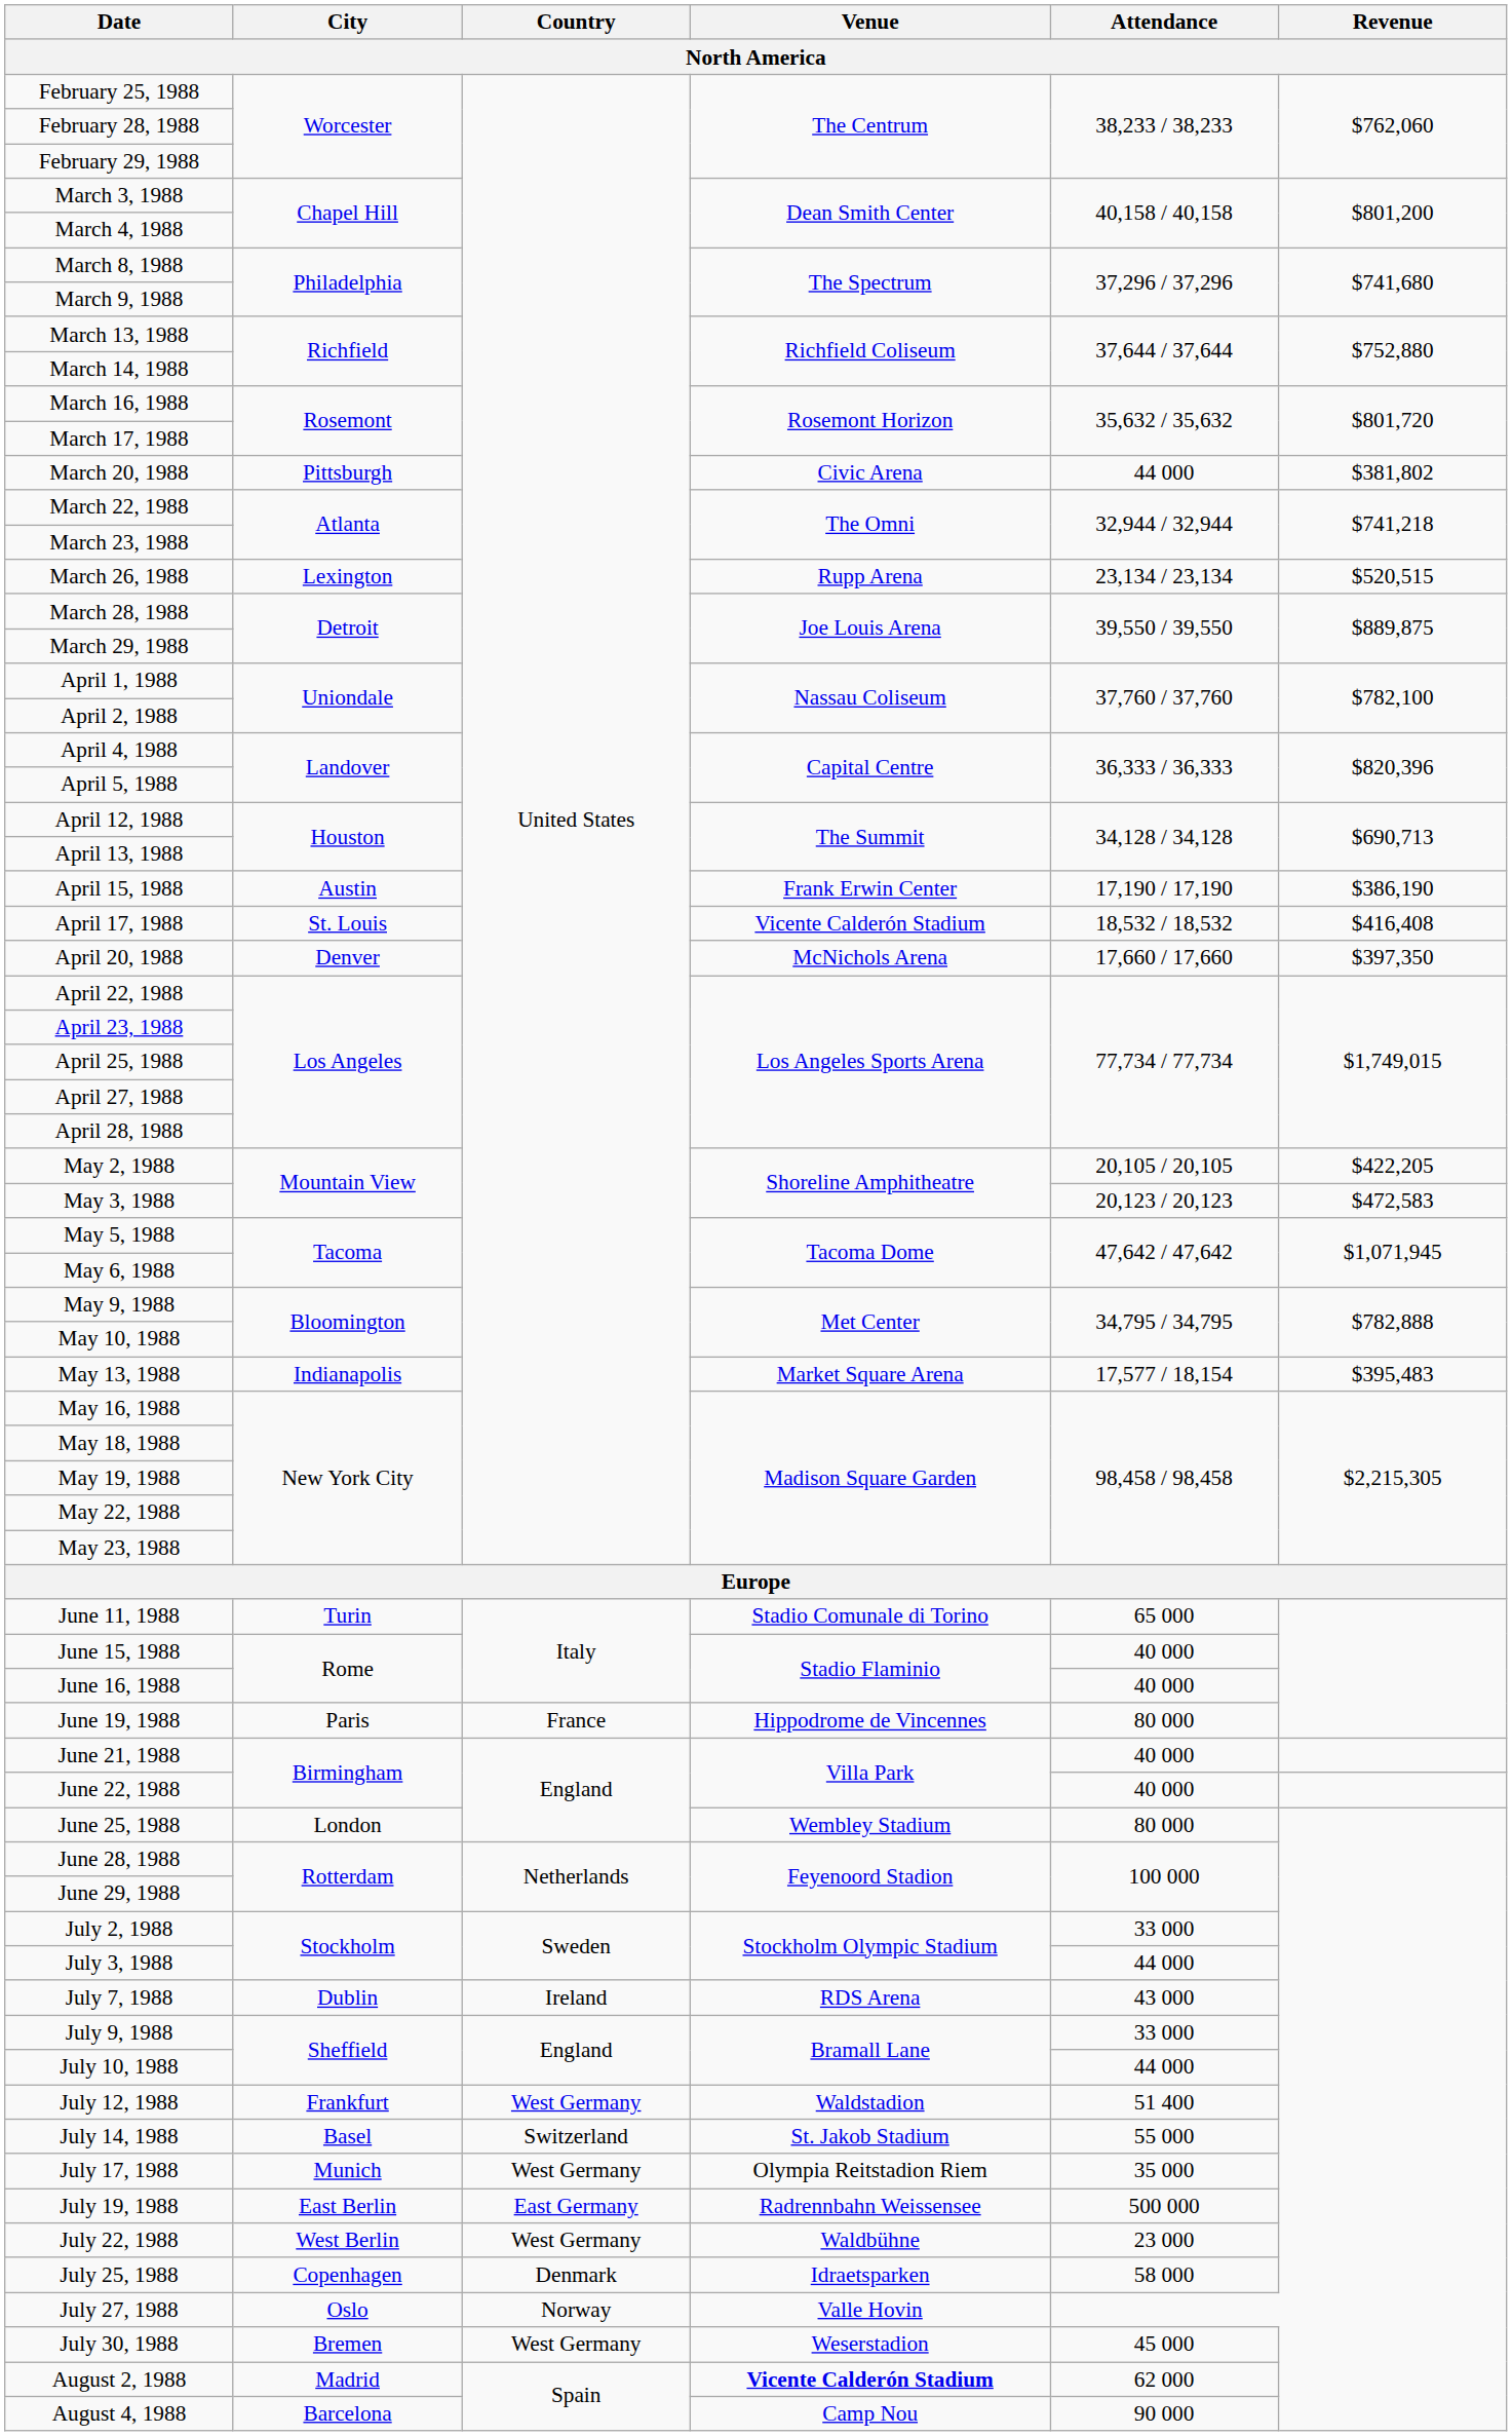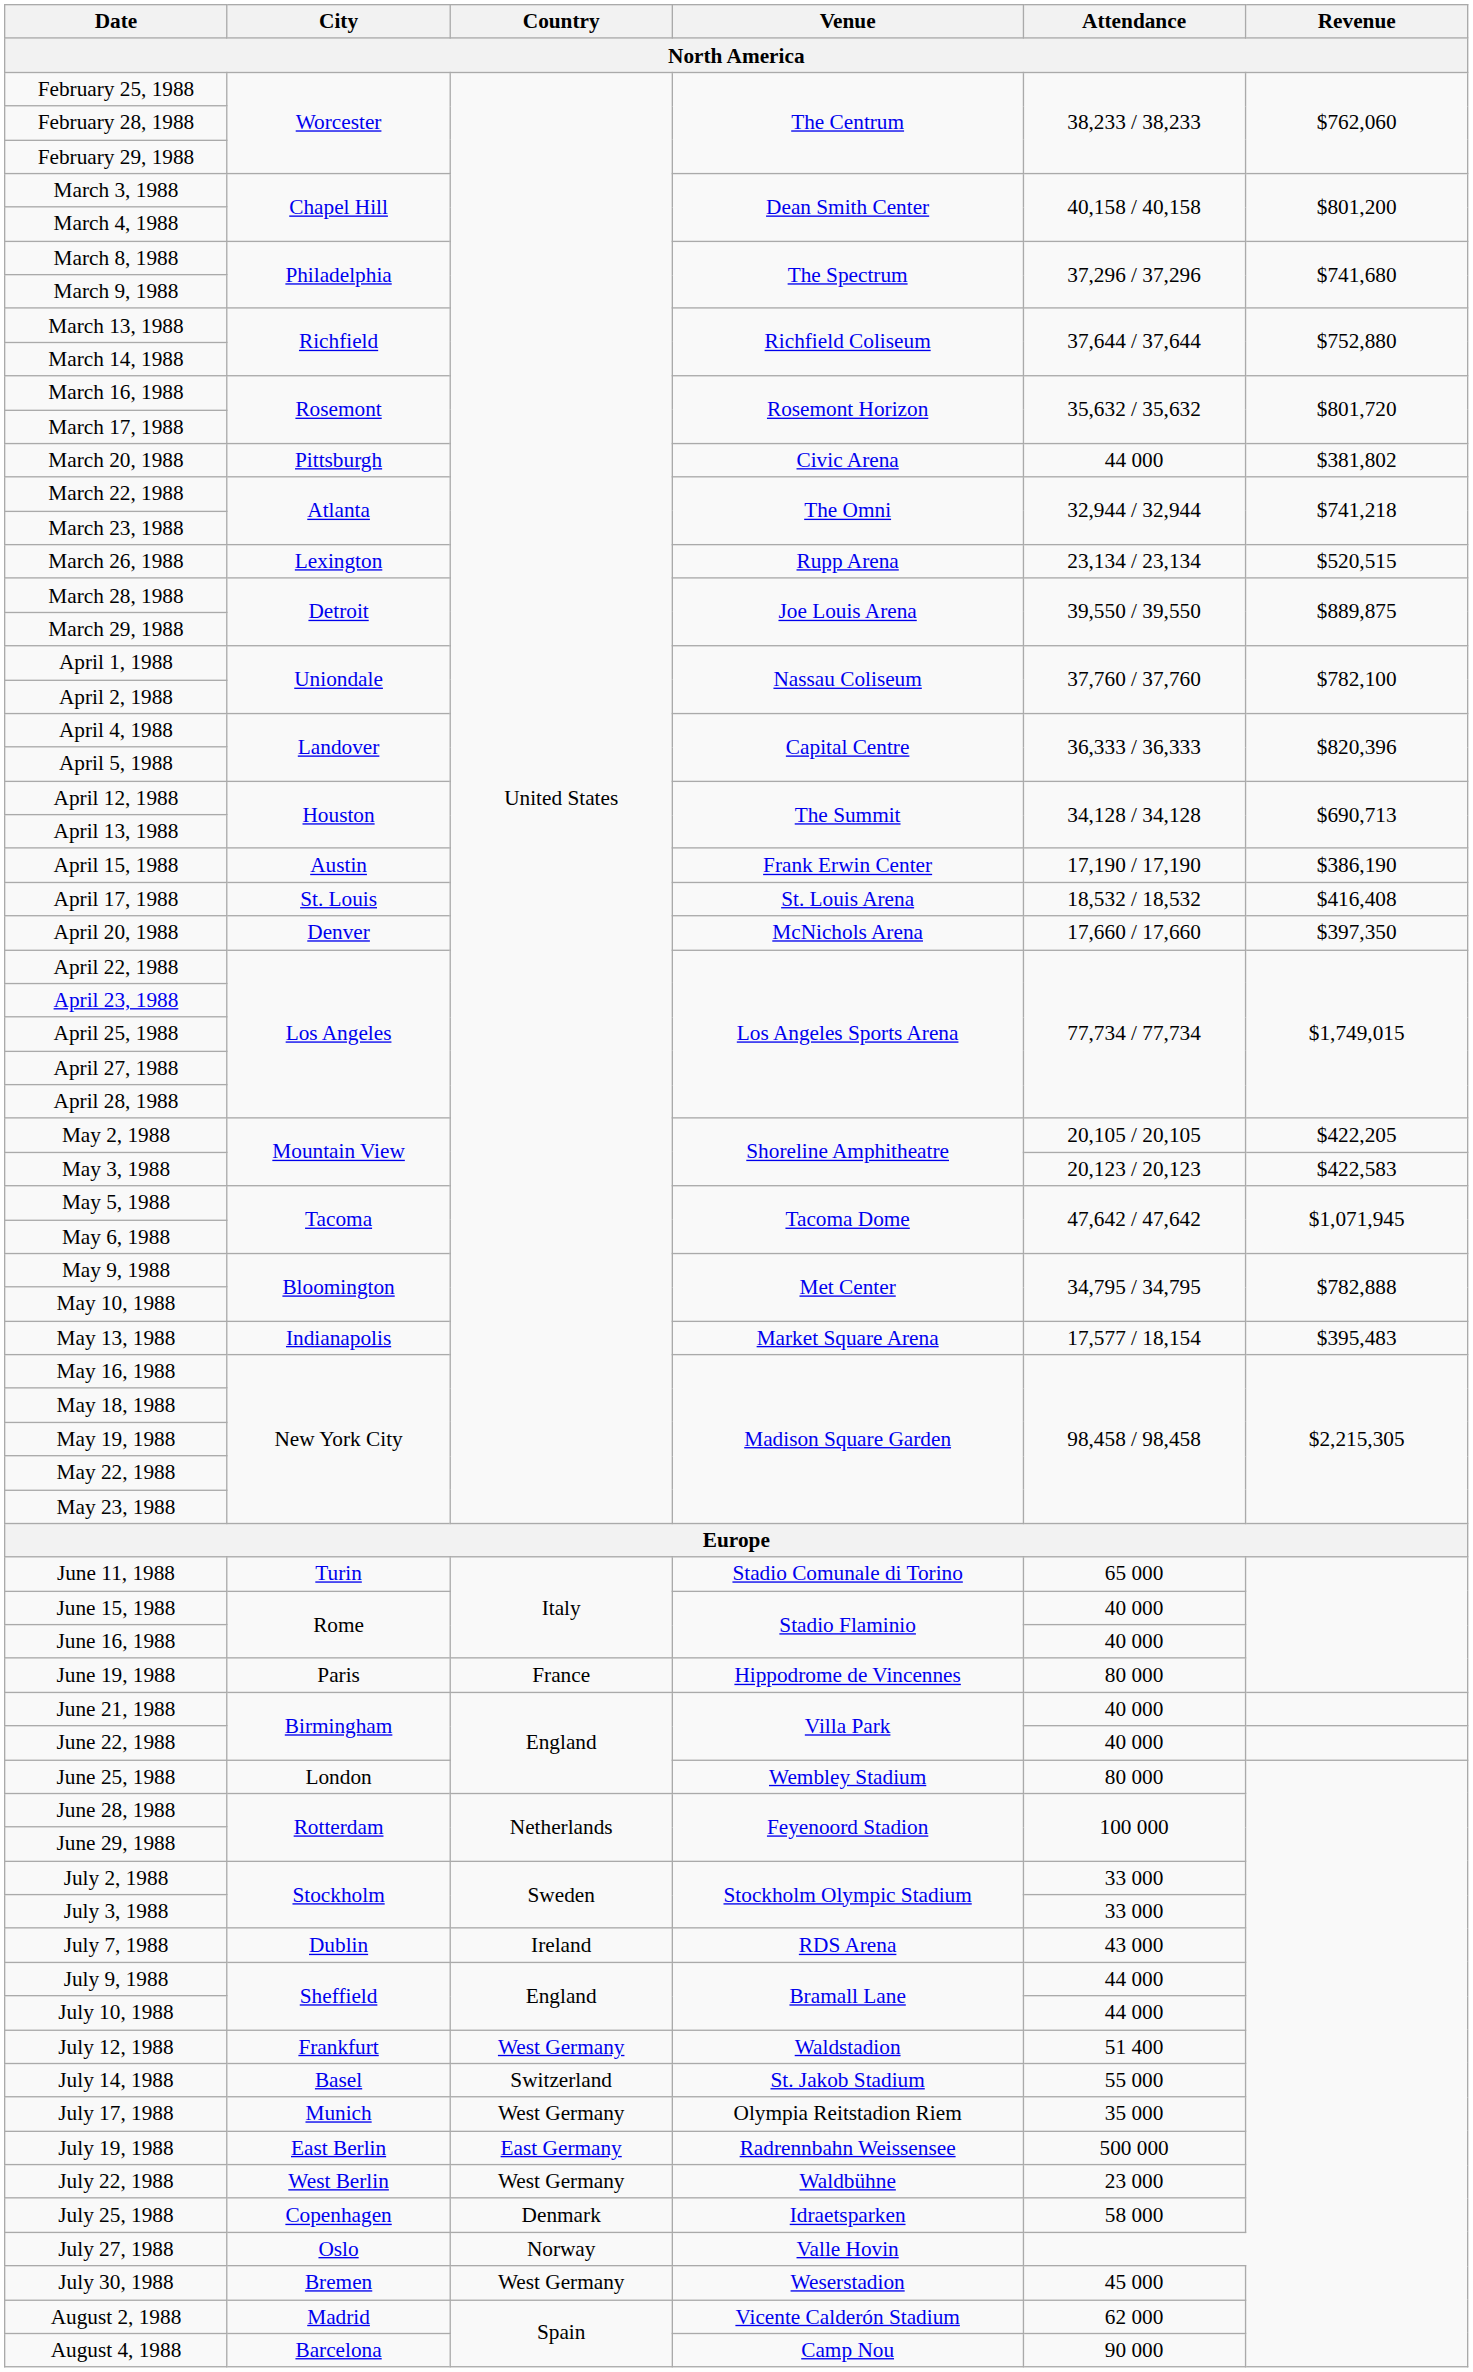 <table class="wikitable" style="text-align:center;">
 <tr>
 <th scope="col" style="width:10em;">Date</th>
 <th scope="col" style="width:10em;">City</th>
 <th scope="col" style="width:10em;">Country</th>
 <th scope="col" style="width:16em;">Venue</th>
 <th scope="col" style="width:10em;">Attendance</th>
 <th scope="col" style="width:10em;">Revenue</th>
 </tr>
 <tr>
 <th colspan="6">North America</th>
 </tr>
 <tr>
 <td>February 25, 1988</td>
 <td rowspan="3"><a href='#'>Worcester</a></td>
 <td rowspan="43">United States</td>
 <td rowspan="3"><a href='#'>The Centrum</a></td>
 <td rowspan="3">38,233 / 38,233</td>
 <td rowspan="3">$762,060</td>
 </tr>
 <tr>
 <td>February 28, 1988</td>
 </tr>
 <tr>
 <td>February 29, 1988</td>
 </tr>
 <tr>
 <td>March 3, 1988</td>
 <td rowspan="2"><a href='#'>Chapel Hill</a></td>
 <td rowspan="2"><a href='#'>Dean Smith Center</a></td>
 <td rowspan="2">40,158 / 40,158</td>
 <td rowspan="2">$801,200</td>
 </tr>
 <tr>
 <td>March 4, 1988</td>
 </tr>
 <tr>
 <td>March 8, 1988</td>
 <td rowspan="2"><a href='#'>Philadelphia</a></td>
 <td rowspan="2"><a href='#'>The Spectrum</a></td>
 <td rowspan="2">37,296 / 37,296</td>
 <td rowspan="2">$741,680</td>
 </tr>
 <tr>
 <td>March 9, 1988</td>
 </tr>
 <tr>
 <td>March 13, 1988</td>
 <td rowspan="2"><a href='#'>Richfield</a></td>
 <td rowspan="2"><a href='#'>Richfield Coliseum</a></td>
 <td rowspan="2">37,644 / 37,644</td>
 <td rowspan="2">$752,880</td>
 </tr>
 <tr>
 <td>March 14, 1988</td>
 </tr>
 <tr>
 <td>March 16, 1988</td>
 <td rowspan="2"><a href='#'>Rosemont</a></td>
 <td rowspan="2"><a href='#'>Rosemont Horizon</a></td>
 <td rowspan="2">35,632 / 35,632</td>
 <td rowspan="2">$801,720</td>
 </tr>
 <tr>
 <td>March 17, 1988</td>
 </tr>
 <tr>
 <td>March 20, 1988</td>
 <td><a href='#'>Pittsburgh</a></td>
 <td><a href='#'>Civic Arena</a></td>
 <td>44 000</td>
 <td>$381,802</td>
 </tr>
 <tr>
 <td>March 22, 1988</td>
 <td rowspan="2"><a href='#'>Atlanta</a></td>
 <td rowspan="2"><a href='#'>The Omni</a></td>
 <td rowspan="2">32,944 / 32,944</td>
 <td rowspan="2">$741,218</td>
 </tr>
 <tr>
 <td>March 23, 1988</td>
 </tr>
 <tr>
 <td>March 26, 1988</td>
 <td><a href='#'>Lexington</a></td>
 <td><a href='#'>Rupp Arena</a></td>
 <td>23,134 / 23,134</td>
 <td>$520,515</td>
 </tr>
 <tr>
 <td>March 28, 1988</td>
 <td rowspan="2"><a href='#'>Detroit</a></td>
 <td rowspan="2"><a href='#'>Joe Louis Arena</a></td>
 <td rowspan="2">39,550 / 39,550</td>
 <td rowspan="2">$889,875</td>
 </tr>
 <tr>
 <td>March 29, 1988</td>
 </tr>
 <tr>
 <td>April 1, 1988</td>
 <td rowspan="2"><a href='#'>Uniondale</a></td>
 <td rowspan="2"><a href='#'>Nassau Coliseum</a></td>
 <td rowspan="2">37,760 / 37,760</td>
 <td rowspan="2">$782,100</td>
 </tr>
 <tr>
 <td>April 2, 1988</td>
 </tr>
 <tr>
 <td>April 4, 1988</td>
 <td rowspan="2"><a href='#'>Landover</a></td>
 <td rowspan="2"><a href='#'>Capital Centre</a></td>
 <td rowspan="2">36,333 / 36,333</td>
 <td rowspan="2">$820,396</td>
 </tr>
 <tr>
 <td>April 5, 1988</td>
 </tr>
 <tr>
 <td>April 12, 1988</td>
 <td rowspan="2"><a href='#'>Houston</a></td>
 <td rowspan="2"><a href='#'>The Summit</a></td>
 <td rowspan="2">34,128 / 34,128</td>
 <td rowspan="2">$690,713</td>
 </tr>
 <tr>
 <td>April 13, 1988</td>
 </tr>
 <tr>
 <td>April 15, 1988</td>
 <td><a href='#'>Austin</a></td>
 <td><a href='#'>Frank Erwin Center</a></td>
 <td>17,190 / 17,190</td>
 <td>$386,190</td>
 </tr>
 <tr>
 <td>April 17, 1988</td>
 <td><a href='#'>St. Louis</a></td>
-<td><a href='#'>Vicente Calderón Stadium</a></td>
+<td><a href='#'>St. Louis Arena</a></td>
 <td>18,532 / 18,532</td>
 <td>$416,408</td>
 </tr>
 <tr>
 <td>April 20, 1988</td>
 <td><a href='#'>Denver</a></td>
 <td><a href='#'>McNichols Arena</a></td>
 <td>17,660 / 17,660</td>
 <td>$397,350</td>
 </tr>
 <tr>
 <td>April 22, 1988</td>
 <td rowspan="5"><a href='#'>Los Angeles</a></td>
 <td rowspan="5"><a href='#'>Los Angeles Sports Arena</a></td>
 <td rowspan="5">77,734 / 77,734</td>
 <td rowspan="5">$1,749,015</td>
 </tr>
 <tr>
 <td><a href='#'>April 23, 1988</a></td>
 </tr>
 <tr>
 <td>April 25, 1988</td>
 </tr>
 <tr>
 <td>April 27, 1988</td>
 </tr>
 <tr>
 <td>April 28, 1988</td>
 </tr>
 <tr>
 <td>May 2, 1988</td>
 <td rowspan="2"><a href='#'>Mountain View</a></td>
 <td rowspan="2"><a href='#'>Shoreline Amphitheatre</a></td>
 <td>20,105 / 20,105</td>
 <td>$422,205</td>
 </tr>
 <tr>
 <td>May 3, 1988</td>
 <td>20,123 / 20,123</td>
-<td>$472,583</td>
+<td>$422,583</td>
 </tr>
 <tr>
 <td>May 5, 1988</td>
 <td rowspan="2"><a href='#'>Tacoma</a></td>
 <td rowspan="2"><a href='#'>Tacoma Dome</a></td>
 <td rowspan="2">47,642 / 47,642</td>
 <td rowspan="2">$1,071,945</td>
 </tr>
 <tr>
 <td>May 6, 1988</td>
 </tr>
 <tr>
 <td>May 9, 1988</td>
 <td rowspan="2"><a href='#'>Bloomington</a></td>
 <td rowspan="2"><a href='#'>Met Center</a></td>
 <td rowspan="2">34,795 / 34,795</td>
 <td rowspan="2">$782,888</td>
 </tr>
 <tr>
 <td>May 10, 1988</td>
 </tr>
 <tr>
 <td>May 13, 1988</td>
 <td><a href='#'>Indianapolis</a></td>
 <td><a href='#'>Market Square Arena</a></td>
 <td>17,577 / 18,154</td>
 <td>$395,483</td>
 </tr>
 <tr>
 <td>May 16, 1988</td>
 <td rowspan="5">New York City</td>
 <td rowspan="5"><a href='#'>Madison Square Garden</a></td>
 <td rowspan="5">98,458 / 98,458</td>
 <td rowspan="5">$2,215,305</td>
 </tr>
 <tr>
 <td>May 18, 1988</td>
 </tr>
 <tr>
 <td>May 19, 1988</td>
 </tr>
 <tr>
 <td>May 22, 1988</td>
 </tr>
 <tr>
 <td>May 23, 1988</td>
 </tr>
 <tr>
 <th colspan="6">Europe</th>
 </tr>
 <tr>
 <td>June 11, 1988</td>
 <td><a href='#'>Turin</a></td>
 <td rowspan="3">Italy</td>
 <td><a href='#'>Stadio Comunale di Torino</a></td>
 <td>65 000</td>
 </tr>
 <tr>
 <td>June 15, 1988</td>
 <td rowspan="2" rowspam="2">Rome</td>
 <td rowspan="2"><a href='#'>Stadio Flaminio</a></td>
 <td>40 000</td>
 </tr>
 <tr>
 <td>June 16, 1988</td>
 <td>40 000</td>
 </tr>
 <tr>
 <td>June 19, 1988</td>
 <td>Paris</td>
 <td rowspan="1">France</td>
 <td><a href='#'>Hippodrome de Vincennes</a></td>
 <td>80 000</td>
 </tr>
 <tr>
 <td>June 21, 1988</td>
 <td rowspan="2"><a href='#'>Birmingham</a></td>
 <td rowspan="3">England</td>
 <td rowspan="2"><a href='#'>Villa Park</a></td>
 <td>40 000</td>
 <td></td>
 </tr>
 <tr>
 <td>June 22, 1988</td>
 <td>40 000</td>
 <td></td>
 </tr>
 <tr>
 <td>June 25, 1988</td>
 <td>London</td>
 <td><a href='#'>Wembley Stadium</a></td>
 <td>80 000</td>
 </tr>
 <tr>
 <td>June 28, 1988</td>
 <td rowspan="2"><a href='#'>Rotterdam</a></td>
 <td rowspan="2">Netherlands</td>
 <td rowspan="2"><a href='#'>Feyenoord Stadion</a></td>
 <td rowspan="2">100 000</td>
 </tr>
 <tr>
 <td>June 29, 1988</td>
 </tr>
 <tr>
 <td>July 2, 1988</td>
 <td rowspan="2"><a href='#'>Stockholm</a></td>
 <td rowspan="2">Sweden</td>
 <td rowspan="2"><a href='#'>Stockholm Olympic Stadium</a></td>
 <td>33 000</td>
 </tr>
 <tr>
 <td>July 3, 1988</td>
-<td>44 000</td>
+<td>33 000</td>
 </tr>
 <tr>
 <td>July 7, 1988</td>
 <td><a href='#'>Dublin</a></td>
 <td>Ireland</td>
 <td><a href='#'>RDS Arena</a></td>
 <td>43 000</td>
 </tr>
 <tr>
 <td>July 9, 1988</td>
 <td rowspan="2"><a href='#'>Sheffield</a></td>
 <td rowspan="2">England</td>
 <td rowspan="2"><a href='#'>Bramall Lane</a></td>
-<td>33 000</td>
+<td>44 000</td>
 </tr>
 <tr>
 <td>July 10, 1988</td>
 <td>44 000</td>
 </tr>
 <tr>
 <td>July 12, 1988</td>
 <td><a href='#'>Frankfurt</a></td>
 <td><a href='#'>West Germany</a></td>
 <td><a href='#'>Waldstadion</a></td>
 <td>51 400</td>
 </tr>
 <tr>
 <td>July 14, 1988</td>
 <td><a href='#'>Basel</a></td>
 <td>Switzerland</td>
 <td><a href='#'>St. Jakob Stadium</a></td>
 <td>55 000</td>
 </tr>
 <tr>
 <td>July 17, 1988</td>
 <td><a href='#'>Munich</a></td>
 <td>West Germany</td>
 <td>Olympia Reitstadion Riem</td>
 <td>35 000</td>
 </tr>
 <tr>
 <td>July 19, 1988</td>
 <td><a href='#'>East Berlin</a></td>
 <td><a href='#'>East Germany</a></td>
 <td><a href='#'>Radrennbahn Weissensee</a></td>
 <td>500 000</td>
 </tr>
 <tr>
 <td>July 22, 1988</td>
 <td><a href='#'>West Berlin</a></td>
 <td>West Germany</td>
 <td><a href='#'>Waldbühne</a></td>
 <td>23 000</td>
 </tr>
 <tr>
 <td>July 25, 1988</td>
 <td><a href='#'>Copenhagen</a></td>
 <td>Denmark</td>
 <td><a href='#'>Idraetsparken</a></td>
 <td>58 000</td>
 </tr>
 <tr>
 <td>July 27, 1988</td>
 <td><a href='#'>Oslo</a></td>
 <td>Norway</td>
 <td><a href='#'>Valle Hovin</a></td>
 </tr>
 <tr>
 <td>July 30, 1988</td>
 <td><a href='#'>Bremen</a></td>
 <td>West Germany</td>
 <td><a href='#'>Weserstadion</a></td>
 <td>45 000</td>
 </tr>
 <tr>
 <td>August 2, 1988</td>
 <td><a href='#'>Madrid</a></td>
 <td rowspan="2">Spain</td>
-<td><strong><a href='#'>Vicente Calderón Stadium</a></strong></td>
+<td><a href='#'>Vicente Calderón Stadium</a></td>
 <td>62 000</td>
 </tr>
 <tr>
 <td>August 4, 1988</td>
 <td><a href='#'>Barcelona</a></td>
 <td><a href='#'>Camp Nou</a></td>
 <td>90 000</td>
 </tr>
 </table>
